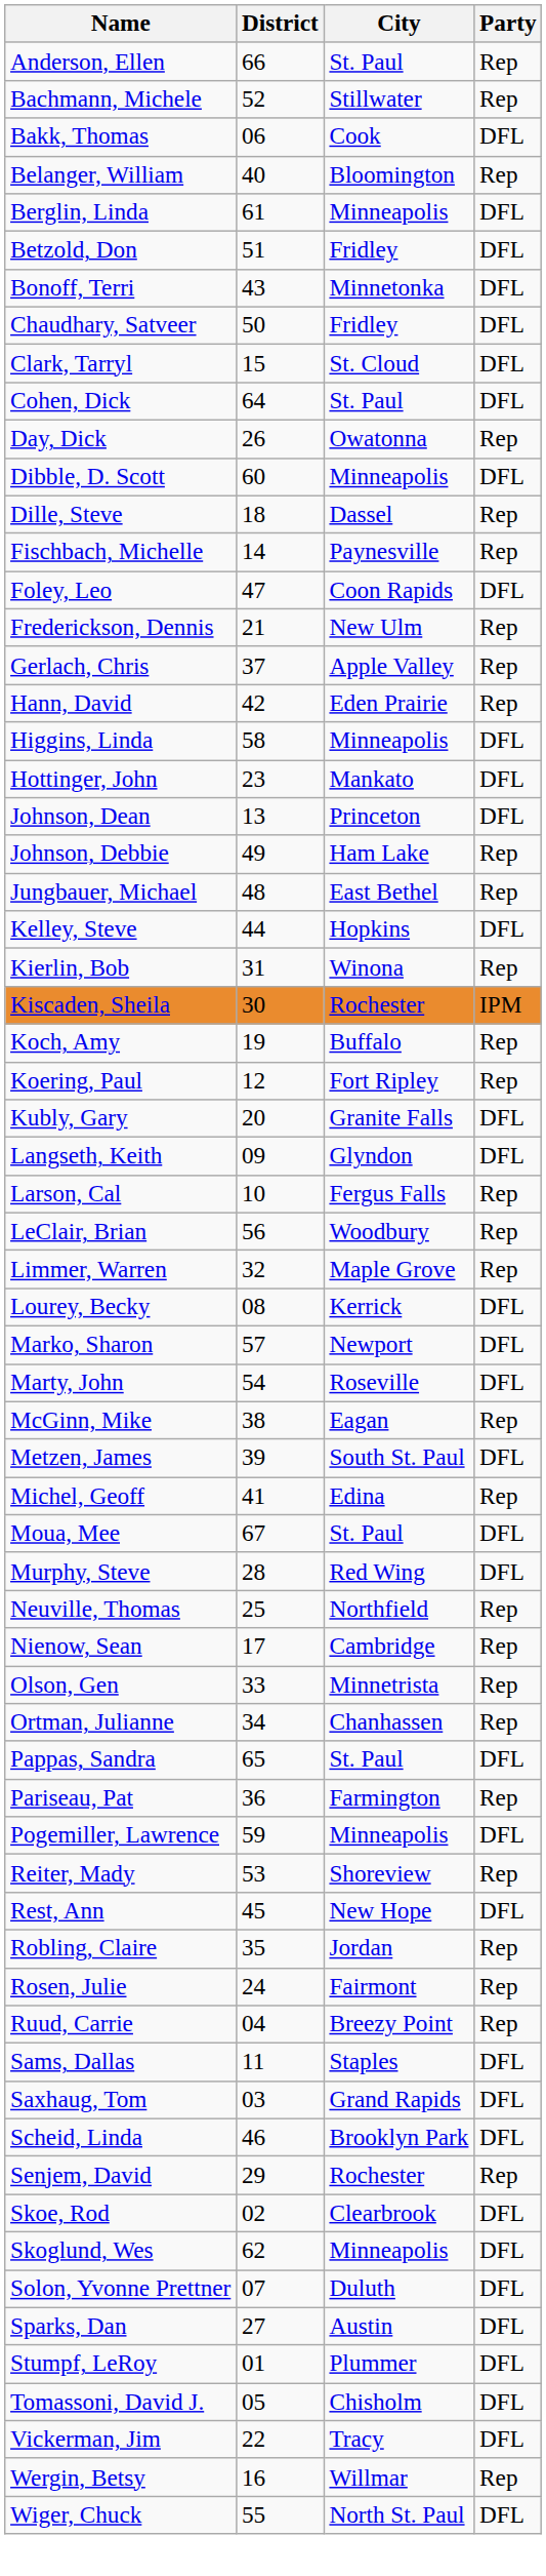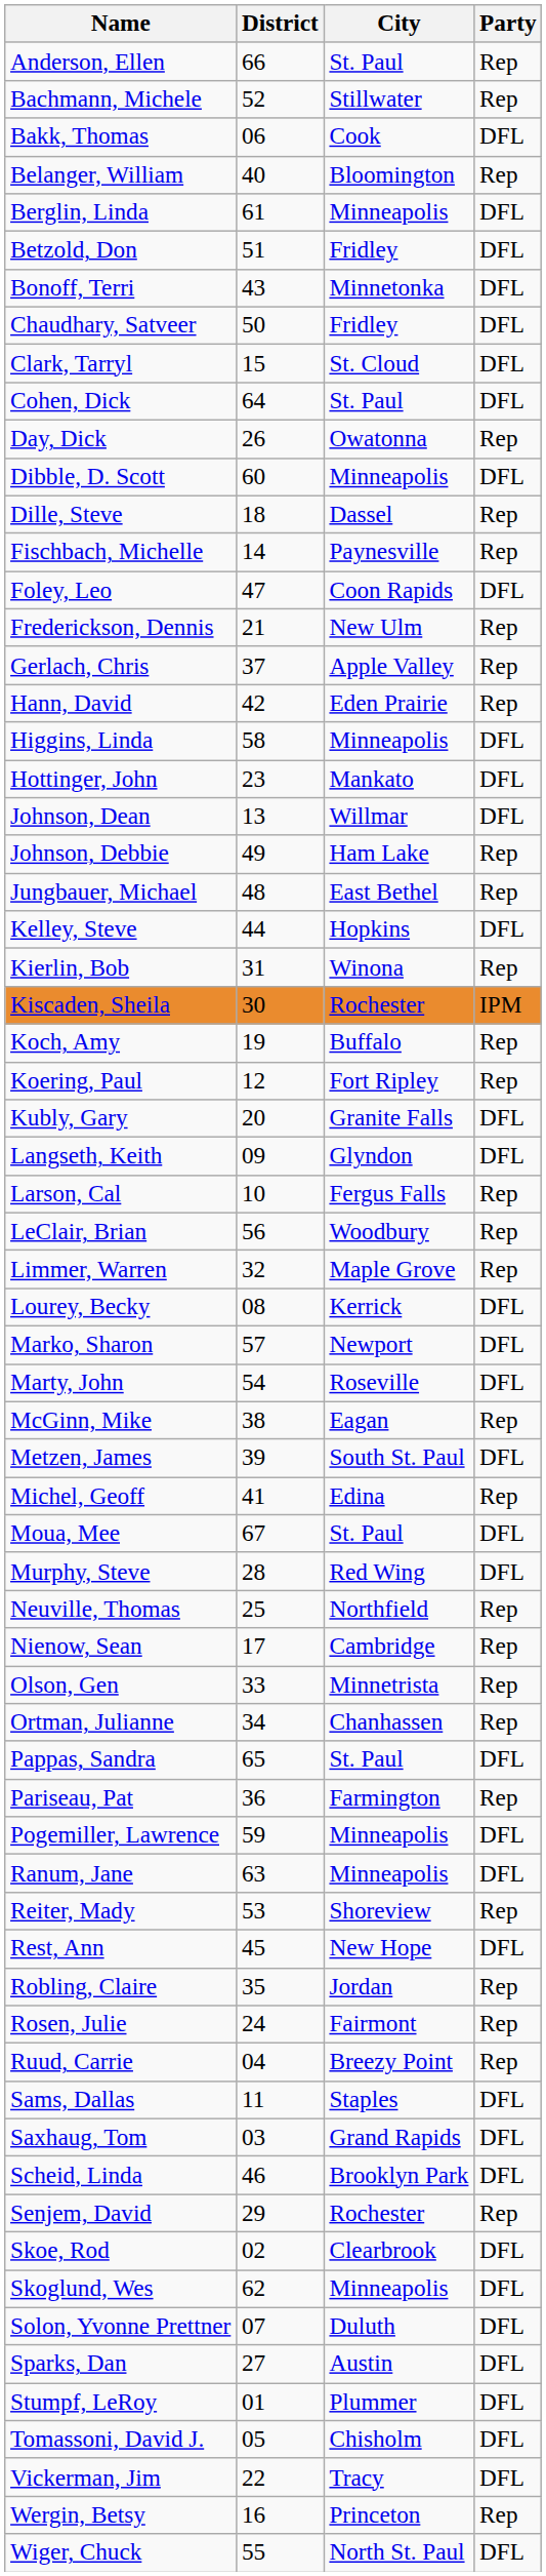 <table class="wikitable sortable">
 <tr>
 <th>Name</th>
 <th>District</th>
 <th>City</th>
 <th>Party</th>
 </tr>
 <tr>
 <td><a href='#'>Anderson, Ellen</a></td>
 <td>66</td>
 <td><a href='#'>St. Paul</a></td>
 <td>Rep</td>
 </tr>
 <tr>
 <td><a href='#'>Bachmann, Michele</a></td>
 <td>52</td>
 <td><a href='#'>Stillwater</a></td>
 <td>Rep</td>
 </tr>
 <tr>
 <td><a href='#'>Bakk, Thomas</a></td>
 <td>06</td>
 <td><a href='#'>Cook</a></td>
 <td>DFL</td>
 </tr>
 <tr>
 <td><a href='#'>Belanger, William</a></td>
 <td>40</td>
 <td><a href='#'>Bloomington</a></td>
 <td>Rep</td>
 </tr>
 <tr>
 <td><a href='#'>Berglin, Linda</a></td>
 <td>61</td>
 <td><a href='#'>Minneapolis</a></td>
 <td>DFL</td>
 </tr>
 <tr>
 <td><a href='#'>Betzold, Don</a></td>
 <td>51</td>
 <td><a href='#'>Fridley</a></td>
 <td>DFL</td>
 </tr>
 <tr>
 <td><a href='#'>Bonoff, Terri</a></td>
 <td>43</td>
 <td><a href='#'>Minnetonka</a></td>
 <td>DFL</td>
 </tr>
 <tr>
 <td><a href='#'>Chaudhary, Satveer</a></td>
 <td>50</td>
 <td><a href='#'>Fridley</a></td>
 <td>DFL</td>
 </tr>
 <tr>
 <td><a href='#'>Clark, Tarryl</a></td>
 <td>15</td>
 <td><a href='#'>St. Cloud</a></td>
 <td>DFL</td>
 </tr>
 <tr>
 <td><a href='#'>Cohen, Dick</a></td>
 <td>64</td>
 <td><a href='#'>St. Paul</a></td>
 <td>DFL</td>
 </tr>
 <tr>
 <td><a href='#'>Day, Dick</a></td>
 <td>26</td>
 <td><a href='#'>Owatonna</a></td>
 <td>Rep</td>
 </tr>
 <tr>
 <td><a href='#'>Dibble, D. Scott</a></td>
 <td>60</td>
 <td><a href='#'>Minneapolis</a></td>
 <td>DFL</td>
 </tr>
 <tr>
 <td><a href='#'>Dille, Steve</a></td>
 <td>18</td>
 <td><a href='#'>Dassel</a></td>
 <td>Rep</td>
 </tr>
 <tr>
 <td><a href='#'>Fischbach, Michelle</a></td>
 <td>14</td>
 <td><a href='#'>Paynesville</a></td>
 <td>Rep</td>
 </tr>
 <tr>
 <td><a href='#'>Foley, Leo</a></td>
 <td>47</td>
 <td><a href='#'>Coon Rapids</a></td>
 <td>DFL</td>
 </tr>
 <tr>
 <td><a href='#'>Frederickson, Dennis</a></td>
 <td>21</td>
 <td><a href='#'>New Ulm</a></td>
 <td>Rep</td>
 </tr>
 <tr>
 <td><a href='#'>Gerlach, Chris</a></td>
 <td>37</td>
 <td><a href='#'>Apple Valley</a></td>
 <td>Rep</td>
 </tr>
 <tr>
 <td><a href='#'>Hann, David</a></td>
 <td>42</td>
 <td><a href='#'>Eden Prairie</a></td>
 <td>Rep</td>
 </tr>
 <tr>
 <td><a href='#'>Higgins, Linda</a></td>
 <td>58</td>
 <td><a href='#'>Minneapolis</a></td>
 <td>DFL</td>
 </tr>
 <tr>
 <td><a href='#'>Hottinger, John</a></td>
 <td>23</td>
 <td><a href='#'>Mankato</a></td>
 <td>DFL</td>
 </tr>
 <tr>
 <td><a href='#'>Johnson, Dean</a></td>
 <td>13</td>
-<td><a href='#'>Princeton</a></td>
+<td><a href='#'>Willmar</a></td>
 <td>DFL</td>
 </tr>
 <tr>
 <td><a href='#'>Johnson, Debbie</a></td>
 <td>49</td>
 <td><a href='#'>Ham Lake</a></td>
 <td>Rep</td>
 </tr>
 <tr>
 <td><a href='#'>Jungbauer, Michael</a></td>
 <td>48</td>
 <td><a href='#'>East Bethel</a></td>
 <td>Rep</td>
 </tr>
 <tr>
 <td><a href='#'>Kelley, Steve</a></td>
 <td>44</td>
 <td><a href='#'>Hopkins</a></td>
 <td>DFL</td>
 </tr>
 <tr>
 <td><a href='#'>Kierlin, Bob</a></td>
 <td>31</td>
 <td><a href='#'>Winona</a></td>
 <td>Rep</td>
 </tr>
 <tr style="background-color: #ea8b2e">
 <td><a href='#'>Kiscaden, Sheila</a></td>
 <td>30</td>
 <td><a href='#'>Rochester</a></td>
 <td>IPM</td>
 </tr>
 <tr>
 <td><a href='#'>Koch, Amy</a></td>
 <td>19</td>
 <td><a href='#'>Buffalo</a></td>
 <td>Rep</td>
 </tr>
 <tr>
 <td><a href='#'>Koering, Paul</a></td>
 <td>12</td>
 <td><a href='#'>Fort Ripley</a></td>
 <td>Rep</td>
 </tr>
 <tr>
 <td><a href='#'>Kubly, Gary</a></td>
 <td>20</td>
 <td><a href='#'>Granite Falls</a></td>
 <td>DFL</td>
 </tr>
 <tr>
 <td><a href='#'>Langseth, Keith</a></td>
 <td>09</td>
 <td><a href='#'>Glyndon</a></td>
 <td>DFL</td>
 </tr>
 <tr>
 <td><a href='#'>Larson, Cal</a></td>
 <td>10</td>
 <td><a href='#'>Fergus Falls</a></td>
 <td>Rep</td>
 </tr>
 <tr>
 <td><a href='#'>LeClair, Brian</a></td>
 <td>56</td>
 <td><a href='#'>Woodbury</a></td>
 <td>Rep</td>
 </tr>
 <tr>
 <td><a href='#'>Limmer, Warren</a></td>
 <td>32</td>
 <td><a href='#'>Maple Grove</a></td>
 <td>Rep</td>
 </tr>
 <tr>
 <td><a href='#'>Lourey, Becky</a></td>
 <td>08</td>
 <td><a href='#'>Kerrick</a></td>
 <td>DFL</td>
 </tr>
 <tr>
 <td><a href='#'>Marko, Sharon</a></td>
 <td>57</td>
 <td><a href='#'>Newport</a></td>
 <td>DFL</td>
 </tr>
 <tr>
 <td><a href='#'>Marty, John</a></td>
 <td>54</td>
 <td><a href='#'>Roseville</a></td>
 <td>DFL</td>
 </tr>
 <tr>
 <td><a href='#'>McGinn, Mike</a></td>
 <td>38</td>
 <td><a href='#'>Eagan</a></td>
 <td>Rep</td>
 </tr>
 <tr>
 <td><a href='#'>Metzen, James</a></td>
 <td>39</td>
 <td><a href='#'>South St. Paul</a></td>
 <td>DFL</td>
 </tr>
 <tr>
 <td><a href='#'>Michel, Geoff</a></td>
 <td>41</td>
 <td><a href='#'>Edina</a></td>
 <td>Rep</td>
 </tr>
 <tr>
 <td><a href='#'>Moua, Mee</a></td>
 <td>67</td>
 <td><a href='#'>St. Paul</a></td>
 <td>DFL</td>
 </tr>
 <tr>
 <td><a href='#'>Murphy, Steve</a></td>
 <td>28</td>
 <td><a href='#'>Red Wing</a></td>
 <td>DFL</td>
 </tr>
 <tr>
 <td><a href='#'>Neuville, Thomas</a></td>
 <td>25</td>
 <td><a href='#'>Northfield</a></td>
 <td>Rep</td>
 </tr>
 <tr>
 <td><a href='#'>Nienow, Sean</a></td>
 <td>17</td>
 <td><a href='#'>Cambridge</a></td>
 <td>Rep</td>
 </tr>
 <tr>
 <td><a href='#'>Olson, Gen</a></td>
 <td>33</td>
 <td><a href='#'>Minnetrista</a></td>
 <td>Rep</td>
 </tr>
 <tr>
 <td><a href='#'>Ortman, Julianne</a></td>
 <td>34</td>
 <td><a href='#'>Chanhassen</a></td>
 <td>Rep</td>
 </tr>
 <tr>
 <td><a href='#'>Pappas, Sandra</a></td>
 <td>65</td>
 <td><a href='#'>St. Paul</a></td>
 <td>DFL</td>
 </tr>
 <tr>
 <td><a href='#'>Pariseau, Pat</a></td>
 <td>36</td>
 <td><a href='#'>Farmington</a></td>
 <td>Rep</td>
 </tr>
 <tr>
 <td><a href='#'>Pogemiller, Lawrence</a></td>
 <td>59</td>
 <td><a href='#'>Minneapolis</a></td>
 <td>DFL</td>
 </tr>
 <tr>
+<td><a href='#'>Ranum, Jane</a></td>
+<td>63</td>
+<td><a href='#'>Minneapolis</a></td>
+<td>DFL</td>
+</tr>
+<tr>
 <td><a href='#'>Reiter, Mady</a></td>
 <td>53</td>
 <td><a href='#'>Shoreview</a></td>
 <td>Rep</td>
 </tr>
 <tr>
 <td><a href='#'>Rest, Ann</a></td>
 <td>45</td>
 <td><a href='#'>New Hope</a></td>
 <td>DFL</td>
 </tr>
 <tr>
 <td><a href='#'>Robling, Claire</a></td>
 <td>35</td>
 <td><a href='#'>Jordan</a></td>
 <td>Rep</td>
 </tr>
 <tr>
 <td><a href='#'>Rosen, Julie</a></td>
 <td>24</td>
 <td><a href='#'>Fairmont</a></td>
 <td>Rep</td>
 </tr>
 <tr>
 <td><a href='#'>Ruud, Carrie</a></td>
 <td>04</td>
 <td><a href='#'>Breezy Point</a></td>
 <td>Rep</td>
 </tr>
 <tr>
 <td><a href='#'>Sams, Dallas</a></td>
 <td>11</td>
 <td><a href='#'>Staples</a></td>
 <td>DFL</td>
 </tr>
 <tr>
 <td><a href='#'>Saxhaug, Tom</a></td>
 <td>03</td>
 <td><a href='#'>Grand Rapids</a></td>
 <td>DFL</td>
 </tr>
 <tr>
 <td><a href='#'>Scheid, Linda</a></td>
 <td>46</td>
 <td><a href='#'>Brooklyn Park</a></td>
 <td>DFL</td>
 </tr>
 <tr>
 <td><a href='#'>Senjem, David</a></td>
 <td>29</td>
 <td><a href='#'>Rochester</a></td>
 <td>Rep</td>
 </tr>
 <tr>
 <td><a href='#'>Skoe, Rod</a></td>
 <td>02</td>
 <td><a href='#'>Clearbrook</a></td>
 <td>DFL</td>
 </tr>
 <tr>
 <td><a href='#'>Skoglund, Wes</a></td>
 <td>62</td>
 <td><a href='#'>Minneapolis</a></td>
 <td>DFL</td>
 </tr>
 <tr>
 <td><a href='#'>Solon, Yvonne Prettner</a></td>
 <td>07</td>
 <td><a href='#'>Duluth</a></td>
 <td>DFL</td>
 </tr>
 <tr>
 <td><a href='#'>Sparks, Dan</a></td>
 <td>27</td>
 <td><a href='#'>Austin</a></td>
 <td>DFL</td>
 </tr>
 <tr>
 <td><a href='#'>Stumpf, LeRoy</a></td>
 <td>01</td>
 <td><a href='#'>Plummer</a></td>
 <td>DFL</td>
 </tr>
 <tr>
 <td><a href='#'>Tomassoni, David J.</a></td>
 <td>05</td>
 <td><a href='#'>Chisholm</a></td>
 <td>DFL</td>
 </tr>
 <tr>
 <td><a href='#'>Vickerman, Jim</a></td>
 <td>22</td>
 <td><a href='#'>Tracy</a></td>
 <td>DFL</td>
 </tr>
 <tr>
 <td><a href='#'>Wergin, Betsy</a></td>
 <td>16</td>
-<td><a href='#'>Willmar</a></td>
+<td><a href='#'>Princeton</a></td>
 <td>Rep</td>
 </tr>
 <tr>
 <td><a href='#'>Wiger, Chuck</a></td>
 <td>55</td>
 <td><a href='#'>North St. Paul</a></td>
 <td>DFL</td>
 </tr>
 </table>
